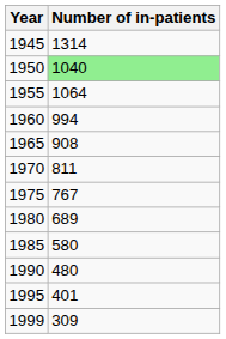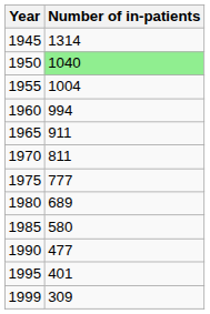 <table class="wikitable">
 <tr>
 <th>Year</th>
 <th>Number of in-patients</th>
 </tr>
 <tr>
 <td>1945</td>
 <td>1314</td>
 </tr>
 <tr>
 <td>1950</td>
 <td style="background: lightgreen;">1040</td>
 </tr>
 <tr>
 <td>1955</td>
-<td>1064</td>
+<td>1004</td>
 </tr>
 <tr>
 <td>1960</td>
 <td>994</td>
 </tr>
 <tr>
 <td>1965</td>
-<td>908</td>
+<td>911</td>
 </tr>
 <tr>
 <td>1970</td>
 <td>811</td>
 </tr>
 <tr>
 <td>1975</td>
-<td>767</td>
+<td>777</td>
 </tr>
 <tr>
 <td>1980</td>
 <td>689</td>
 </tr>
 <tr>
 <td>1985</td>
 <td>580</td>
 </tr>
 <tr>
 <td>1990</td>
-<td>480</td>
+<td>477</td>
 </tr>
 <tr>
 <td>1995</td>
 <td>401</td>
 </tr>
 <tr>
 <td>1999</td>
 <td>309</td>
 </tr>
 </table>
